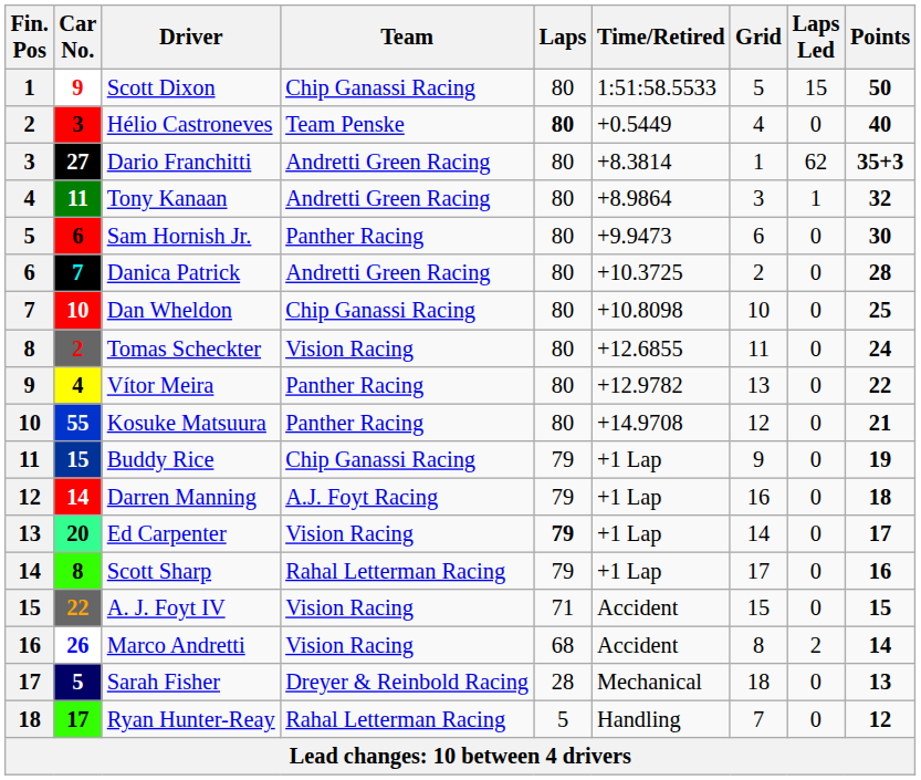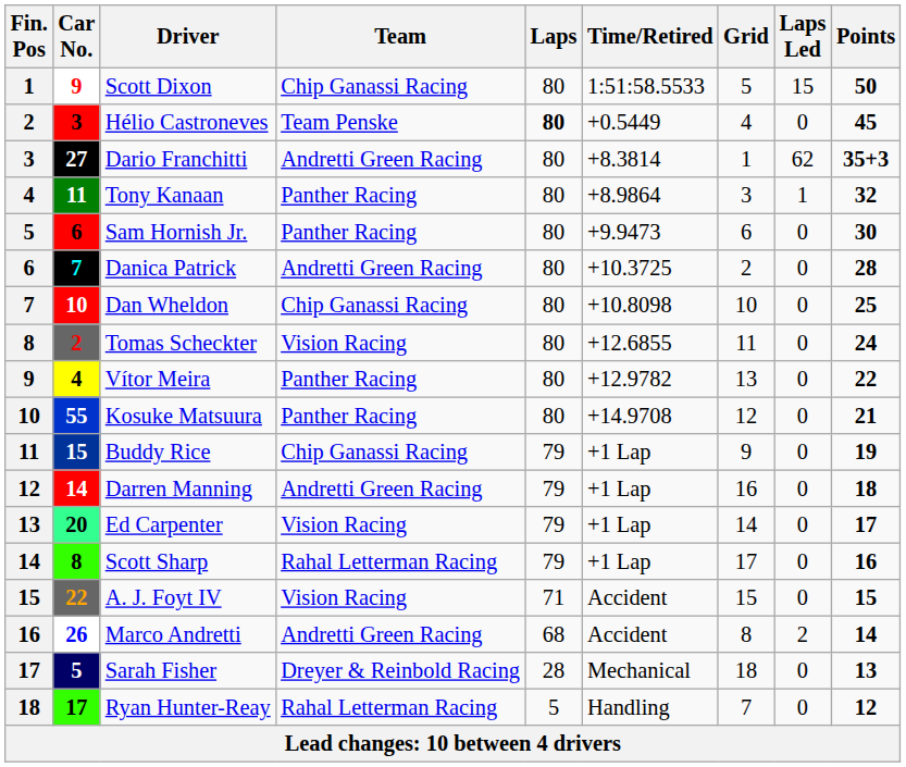 <table class="wikitable" style="font-size:95%;">
 <tr>
 <th>Fin.<br>Pos</th>
 <th>Car<br>No.</th>
 <th>Driver</th>
 <th>Team</th>
 <th>Laps</th>
 <th>Time/Retired</th>
 <th>Grid</th>
 <th>Laps<br>Led</th>
 <th>Points</th>
 </tr>
 <tr>
 <th>1</th>
 <td align=center style="background:#FFFFFF; color:Red;" align=center><strong>9</strong></td>
 <td> <a href='#'>Scott Dixon</a></td>
 <td><a href='#'>Chip Ganassi Racing</a></td>
 <td align=center>80</td>
 <td align=left>1:51:58.5533</td>
 <td align=center>5</td>
 <td align=center>15</td>
 <td align=center><strong>50</strong></td>
 </tr>
 <tr>
 <th>2</th>
 <td align=center style="background:#ff0000; color:Black;" align=center><strong>3</strong></td>
 <td> <a href='#'>Hélio Castroneves</a></td>
 <td><a href='#'>Team Penske</a></td>
 <td align=center><strong>80</strong></td>
 <td align=left>+0.5449</td>
 <td align=center>4</td>
 <td align=center>0</td>
-<td align=center><strong>40</strong></td>
+<td align=center><strong>45</strong></td>
 </tr>
 <tr>
 <th>3</th>
 <td align=center style="background:#000000; color:white;" align=center><strong>27</strong></td>
 <td> <a href='#'>Dario Franchitti</a></td>
 <td><a href='#'>Andretti Green Racing</a></td>
 <td align=center>80</td>
 <td align=left>+8.3814</td>
 <td align=center>1</td>
 <td align=center>62</td>
 <td align=center><strong>35+3</strong></td>
 </tr>
 <tr>
 <th>4</th>
 <td align=center style="background:green; color:white;" align=center><strong>11</strong></td>
 <td> <a href='#'>Tony Kanaan</a></td>
-<td><a href='#'>Andretti Green Racing</a></td>
+<td><a href='#'>Panther Racing</a></td>
 <td align=center>80</td>
 <td align=left>+8.9864</td>
 <td align=center>3</td>
 <td align=center>1</td>
 <td align=center><strong>32</strong></td>
 </tr>
 <tr>
 <th>5</th>
 <td align=center style="background:#ff0000; color:Black;" align=center><strong>6</strong></td>
 <td> <a href='#'>Sam Hornish Jr.</a></td>
 <td><a href='#'>Panther Racing</a></td>
 <td align=center>80</td>
 <td align=left>+9.9473</td>
 <td align=center>6</td>
 <td align=center>0</td>
 <td align=center><strong>30</strong></td>
 </tr>
 <tr>
 <th>6</th>
 <td align=center style="background:#000000; color:aqua;" align=center><strong>7</strong></td>
 <td> <a href='#'>Danica Patrick</a></td>
 <td><a href='#'>Andretti Green Racing</a></td>
 <td align=center>80</td>
 <td align=left>+10.3725</td>
 <td align=center>2</td>
 <td align=center>0</td>
 <td align=center><strong>28</strong></td>
 </tr>
 <tr>
 <th>7</th>
 <td align=center style="background:red; color:white;" align=center><strong>10</strong></td>
 <td> <a href='#'>Dan Wheldon</a></td>
 <td><a href='#'>Chip Ganassi Racing</a></td>
 <td align=center>80</td>
 <td align=left>+10.8098</td>
 <td align=center>10</td>
 <td align=center>0</td>
 <td align=center><strong>25</strong></td>
 </tr>
 <tr>
 <th>8</th>
 <td align=center style="background:#666666; color:Red;"  align=center><strong>2</strong></td>
 <td> <a href='#'>Tomas Scheckter</a></td>
 <td><a href='#'>Vision Racing</a></td>
 <td align=center>80</td>
 <td align=left>+12.6855</td>
 <td align=center>11</td>
 <td align=center>0</td>
 <td align=center><strong>24</strong></td>
 </tr>
 <tr>
 <th>9</th>
 <td align=center style="background:#ffff00; color:Black;" align=center><strong>4</strong></td>
 <td> <a href='#'>Vítor Meira</a></td>
 <td><a href='#'>Panther Racing</a></td>
 <td align=center>80</td>
 <td align=left>+12.9782</td>
 <td align=center>13</td>
 <td align=center>0</td>
 <td align=center><strong>22</strong></td>
 </tr>
 <tr>
 <th>10</th>
 <td align=center style="background:#0033cc; color:White;" align=center><strong>55</strong></td>
 <td> <a href='#'>Kosuke Matsuura</a></td>
 <td><a href='#'>Panther Racing</a></td>
 <td align=center>80</td>
 <td align=left>+14.9708</td>
 <td align=center>12</td>
 <td align=center>0</td>
 <td align=center><strong>21</strong></td>
 </tr>
 <tr>
 <th>11</th>
 <td align=center style="background:#003399; color:White;" align=center><strong>15</strong></td>
 <td> <a href='#'>Buddy Rice</a></td>
 <td><a href='#'>Chip Ganassi Racing</a></td>
 <td align=center>79</td>
 <td align=left>+1 Lap</td>
 <td align=center>9</td>
 <td align=center>0</td>
 <td align=center><strong>19</strong></td>
 </tr>
 <tr>
 <th>12</th>
 <td align=center style="background:red; color:White;" align=center><strong>14</strong></td>
 <td> <a href='#'>Darren Manning</a></td>
-<td><a href='#'>A.J. Foyt Racing</a></td>
+<td><a href='#'>Andretti Green Racing</a></td>
 <td align=center>79</td>
 <td align=left>+1 Lap</td>
 <td align=center>16</td>
 <td align=center>0</td>
 <td align=center><strong>18</strong></td>
 </tr>
 <tr>
 <th>13</th>
 <td style="background:#33ff90; color:Black;" align=center><strong>20</strong></td>
 <td> <a href='#'>Ed Carpenter</a></td>
 <td><a href='#'>Vision Racing</a></td>
-<td align=center><strong>79</strong></td>
+<td align=center>79</td>
 <td align=left>+1 Lap</td>
 <td align=center>14</td>
 <td align=center>0</td>
 <td align=center><strong>17</strong></td>
 </tr>
 <tr>
 <th>14</th>
 <td align=center style="background:#33ff00; color:Black;" align=center><strong>8</strong></td>
 <td> <a href='#'>Scott Sharp</a></td>
 <td><a href='#'>Rahal Letterman Racing</a></td>
 <td align=center>79</td>
 <td align=left>+1 Lap</td>
 <td align=center>17</td>
 <td align=center>0</td>
 <td align=center><strong>16</strong></td>
 </tr>
 <tr>
 <th>15</th>
 <td align=center style="background:#666666; color:Orange;" align=center><strong>22</strong></td>
 <td> <a href='#'>A. J. Foyt IV</a></td>
 <td><a href='#'>Vision Racing</a></td>
 <td align=center>71</td>
 <td align=left>Accident</td>
 <td align=center>15</td>
 <td align=center>0</td>
 <td align=center><strong>15</strong></td>
 </tr>
 <tr>
 <th>16</th>
 <td align=center style="background:white; color:blue;"  align=center><strong>26</strong></td>
 <td> <a href='#'>Marco Andretti</a></td>
-<td><a href='#'>Vision Racing</a></td>
+<td><a href='#'>Andretti Green Racing</a></td>
 <td align=center>68</td>
 <td align=left>Accident</td>
 <td align=center>8</td>
 <td align=center>2</td>
 <td align=center><strong>14</strong></td>
 </tr>
 <tr>
 <th>17</th>
 <td align=center style="background:#000066; color:White;" align=center><strong>5</strong></td>
 <td> <a href='#'>Sarah Fisher</a></td>
 <td><a href='#'>Dreyer & Reinbold Racing</a></td>
 <td align=center>28</td>
 <td align=left>Mechanical</td>
 <td align=center>18</td>
 <td align=center>0</td>
 <td align=center><strong>13</strong></td>
 </tr>
 <tr>
 <th>18</th>
 <td align=center style="background:#33ff00; color:Black;" align=center><strong>17</strong></td>
 <td> <a href='#'>Ryan Hunter-Reay</a></td>
 <td><a href='#'>Rahal Letterman Racing</a></td>
 <td align=center>5</td>
 <td align=left>Handling</td>
 <td align=center>7</td>
 <td align=center>0</td>
 <td align=center><strong>12</strong></td>
 </tr>
 <tr>
 <th colspan=9>Lead changes: 10 between 4 drivers</th>
 </tr>
 </table>
